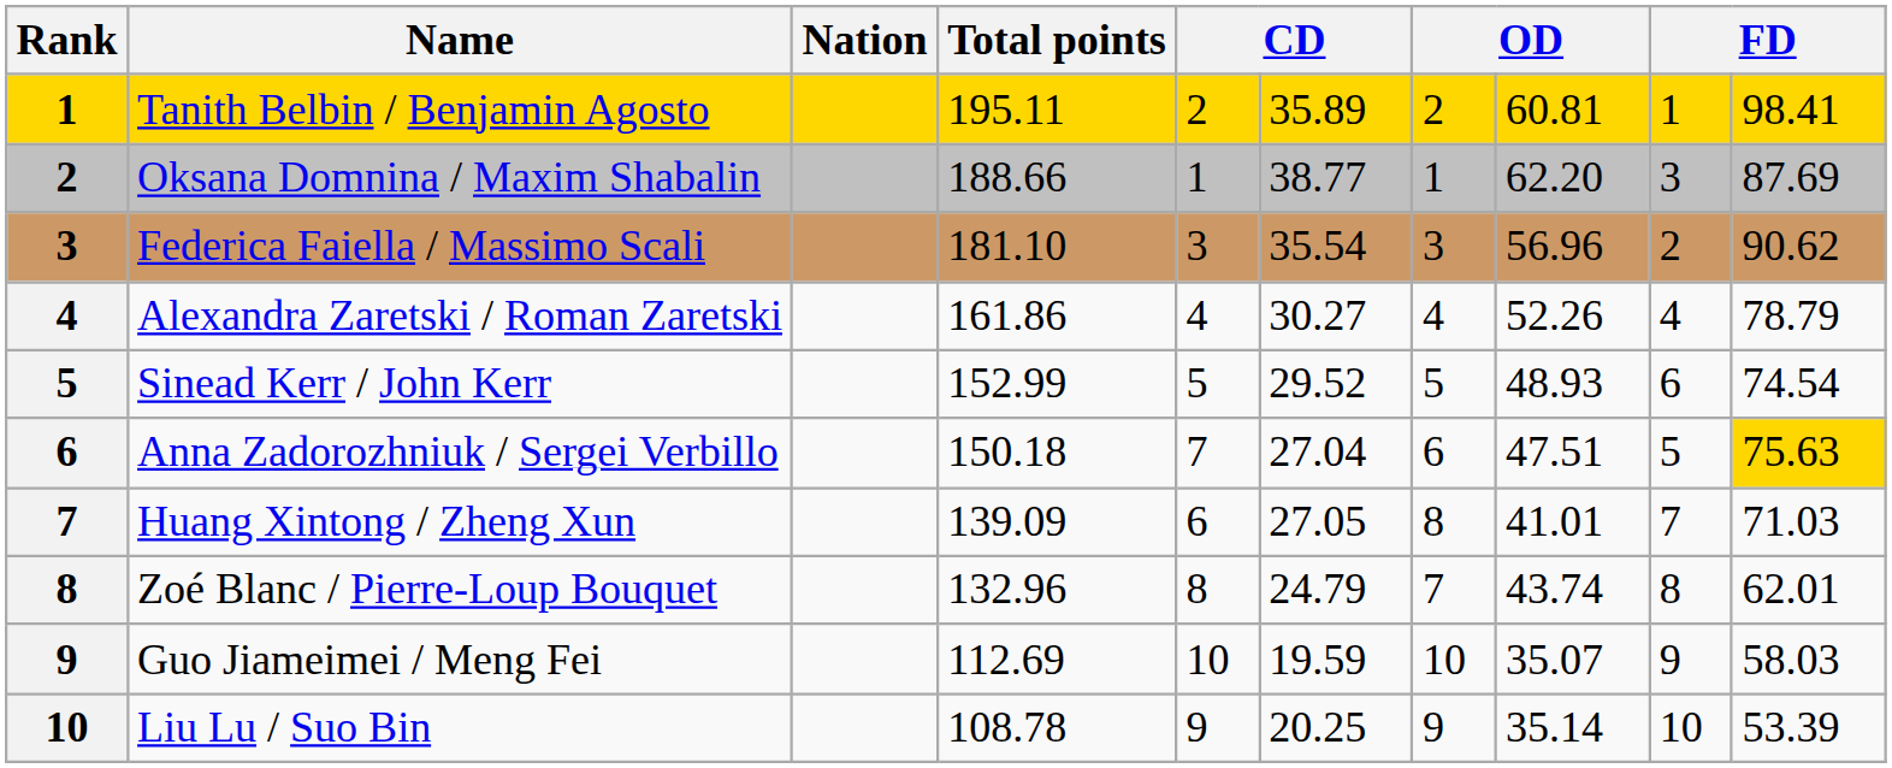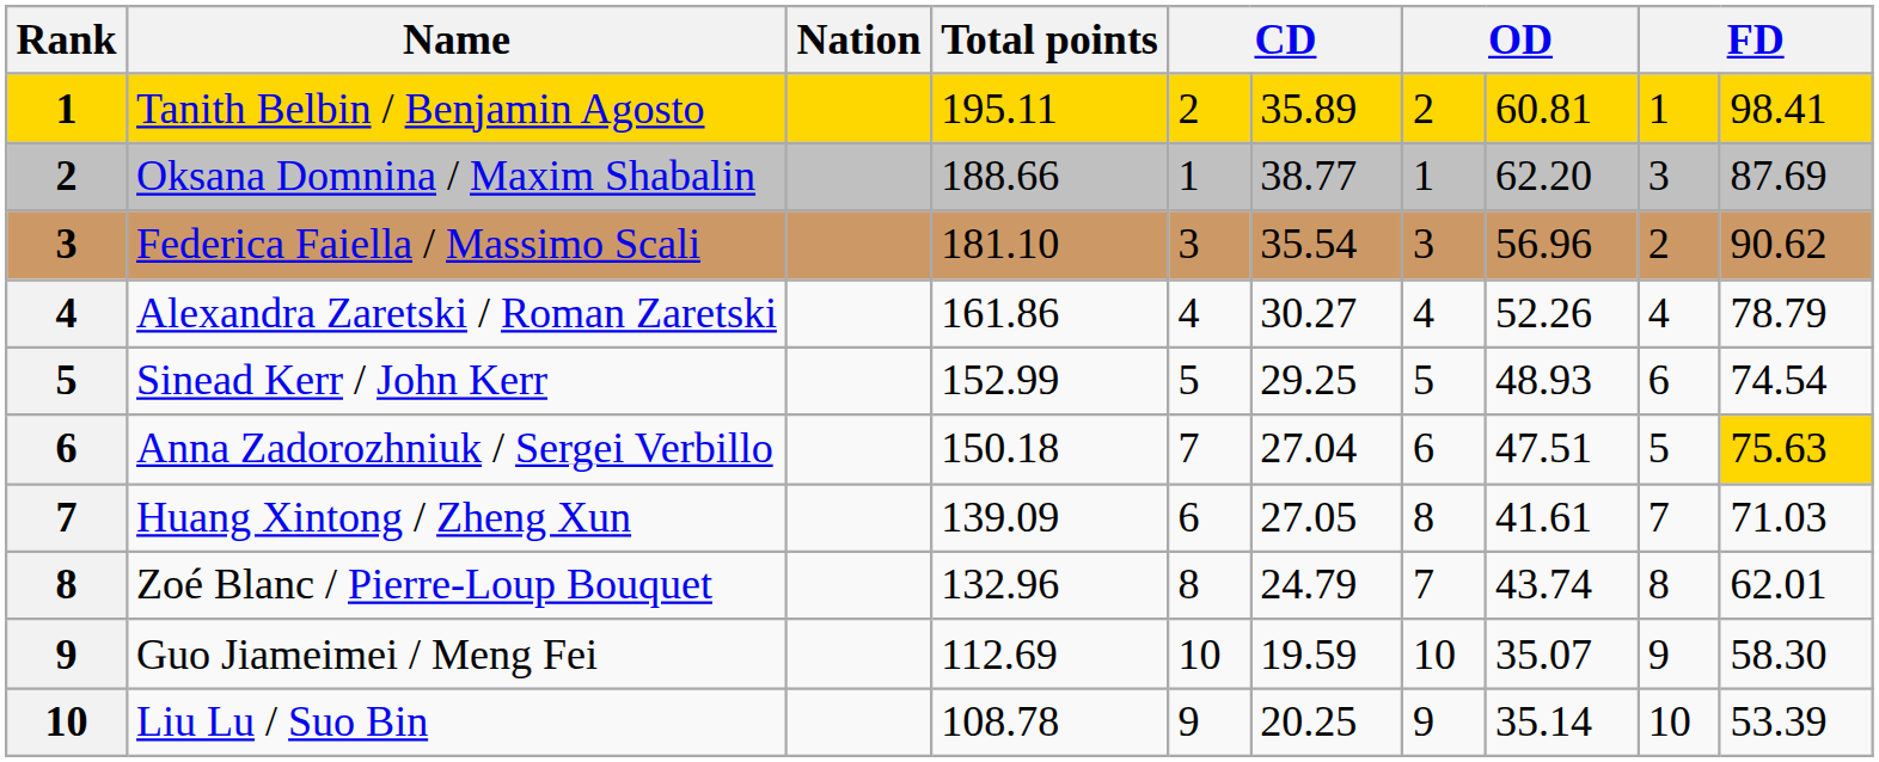 <table class="wikitable">
 <tr>
 <th>Rank</th>
 <th>Name</th>
 <th>Nation</th>
 <th>Total points</th>
 <th colspan="2" width="80px"><a href='#'>CD</a></th>
 <th colspan="2" width="80px"><a href='#'>OD</a></th>
 <th colspan="2" width="80px"><a href='#'>FD</a></th>
 </tr>
 <tr bgcolor="gold">
 <td align="center"><strong>1</strong></td>
 <td><a href='#'>Tanith Belbin</a> / <a href='#'>Benjamin Agosto</a></td>
 <td></td>
 <td>195.11</td>
 <td>2</td>
 <td>35.89</td>
 <td>2</td>
 <td>60.81</td>
 <td>1</td>
 <td>98.41</td>
 </tr>
 <tr bgcolor="silver">
 <td align="center"><strong>2</strong></td>
 <td><a href='#'>Oksana Domnina</a> / <a href='#'>Maxim Shabalin</a></td>
 <td></td>
 <td>188.66</td>
 <td>1</td>
 <td>38.77</td>
 <td>1</td>
 <td>62.20</td>
 <td>3</td>
 <td>87.69</td>
 </tr>
 <tr bgcolor="cc9966">
 <td align="center"><strong>3</strong></td>
 <td><a href='#'>Federica Faiella</a> / <a href='#'>Massimo Scali</a></td>
 <td></td>
 <td>181.10</td>
 <td>3</td>
 <td>35.54</td>
 <td>3</td>
 <td>56.96</td>
 <td>2</td>
 <td>90.62</td>
 </tr>
 <tr>
 <th>4</th>
 <td><a href='#'>Alexandra Zaretski</a> / <a href='#'>Roman Zaretski</a></td>
 <td></td>
 <td>161.86</td>
 <td>4</td>
 <td>30.27</td>
 <td>4</td>
 <td>52.26</td>
 <td>4</td>
 <td>78.79</td>
 </tr>
 <tr>
 <th>5</th>
 <td><a href='#'>Sinead Kerr</a> / <a href='#'>John Kerr</a></td>
 <td></td>
 <td>152.99</td>
 <td>5</td>
-<td>29.52</td>
+<td>29.25</td>
 <td>5</td>
 <td>48.93</td>
 <td>6</td>
 <td>74.54</td>
 </tr>
 <tr>
 <th>6</th>
 <td><a href='#'>Anna Zadorozhniuk</a> / <a href='#'>Sergei Verbillo</a></td>
 <td></td>
 <td>150.18</td>
 <td>7</td>
 <td>27.04</td>
 <td>6</td>
 <td>47.51</td>
 <td>5</td>
 <td style="background: gold;">75.63</td>
 </tr>
 <tr>
 <th>7</th>
 <td><a href='#'>Huang Xintong</a> / <a href='#'>Zheng Xun</a></td>
 <td></td>
 <td>139.09</td>
 <td>6</td>
 <td>27.05</td>
 <td>8</td>
-<td>41.01</td>
+<td>41.61</td>
 <td>7</td>
 <td>71.03</td>
 </tr>
 <tr>
 <th>8</th>
 <td>Zoé Blanc / <a href='#'>Pierre-Loup Bouquet</a></td>
 <td></td>
 <td>132.96</td>
 <td>8</td>
 <td>24.79</td>
 <td>7</td>
 <td>43.74</td>
 <td>8</td>
 <td>62.01</td>
 </tr>
 <tr>
 <th>9</th>
 <td>Guo Jiameimei / Meng Fei</td>
 <td></td>
 <td>112.69</td>
 <td>10</td>
 <td>19.59</td>
 <td>10</td>
 <td>35.07</td>
 <td>9</td>
-<td>58.03</td>
+<td>58.30</td>
 </tr>
 <tr>
 <th>10</th>
 <td><a href='#'>Liu Lu</a> / <a href='#'>Suo Bin</a></td>
 <td></td>
 <td>108.78</td>
 <td>9</td>
 <td>20.25</td>
 <td>9</td>
 <td>35.14</td>
 <td>10</td>
 <td>53.39</td>
 </tr>
 </table>
